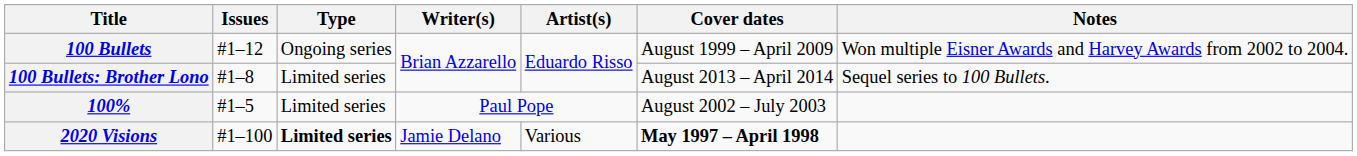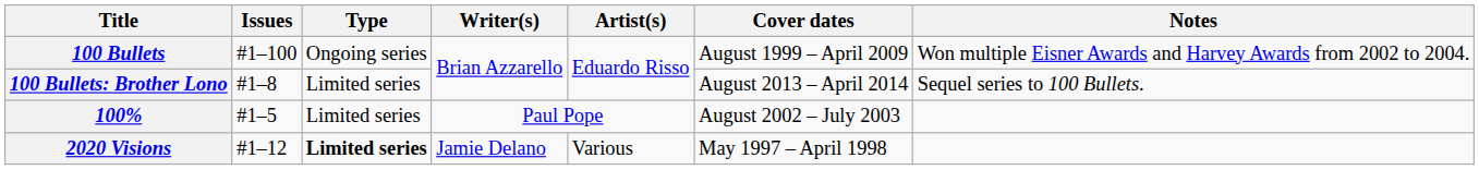 <table class="wikitable">
 <tr>
 <th>Title</th>
 <th>Issues</th>
 <th>Type</th>
 <th style="text-align=center">Writer(s)</th>
 <th style="text-align=center">Artist(s)</th>
 <th>Cover dates</th>
 <th>Notes</th>
 </tr>
 <tr>
 <th><em><a href='#'>100 Bullets</a></em></th>
-<td>#1–12</td>
+<td>#1–100</td>
 <td>Ongoing series</td>
 <td rowspan="2"><a href='#'>Brian Azzarello</a></td>
 <td rowspan="2"><a href='#'>Eduardo Risso</a></td>
 <td>August 1999 – April 2009</td>
 <td>Won multiple <a href='#'>Eisner Awards</a> and <a href='#'>Harvey Awards</a> from 2002 to 2004.</td>
 </tr>
 <tr>
 <th><em><a href='#'>100 Bullets: Brother Lono</a></em></th>
 <td>#1–8</td>
 <td>Limited series</td>
 <td>August 2013 – April 2014</td>
 <td>Sequel series to <em>100 Bullets</em>.</td>
 </tr>
 <tr>
 <th><em><a href='#'>100%</a></em></th>
 <td>#1–5</td>
 <td>Limited series</td>
 <td colspan="2" style="text-align:center"><a href='#'>Paul Pope</a></td>
 <td>August 2002 – July 2003</td>
 <td></td>
 </tr>
 <tr>
 <th><em><a href='#'>2020 Visions</a></em></th>
-<td>#1–100</td>
+<td>#1–12</td>
 <td><strong>Limited series</strong></td>
 <td><a href='#'>Jamie Delano</a></td>
 <td>Various</td>
-<td><strong>May 1997 – April 1998</strong></td>
+<td>May 1997 – April 1998</td>
 <td></td>
 </tr>
 </table>
